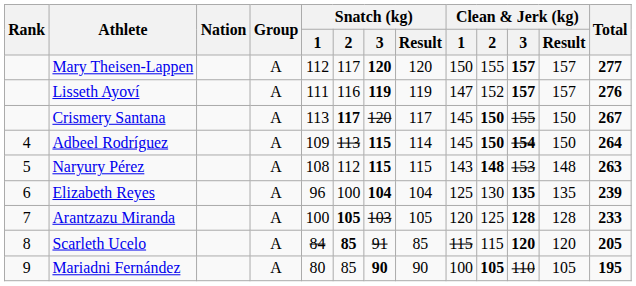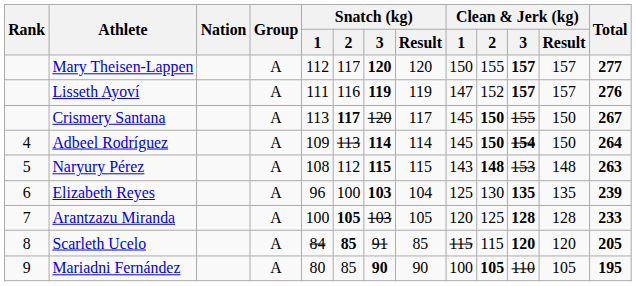 <table class="wikitable sortable" style="text-align:center;">
 <tr>
 <th rowspan=2>Rank</th>
 <th rowspan=2>Athlete</th>
 <th rowspan=2>Nation</th>
 <th rowspan=2>Group</th>
 <th colspan=4>Snatch (kg)</th>
 <th colspan=4>Clean & Jerk (kg)</th>
 <th rowspan=2>Total</th>
 </tr>
 <tr>
 <th>1</th>
 <th>2</th>
 <th>3</th>
 <th>Result</th>
 <th>1</th>
 <th>2</th>
 <th>3</th>
 <th>Result</th>
 </tr>
 <tr>
 <td></td>
 <td align=left><a href='#'>Mary Theisen-Lappen</a></td>
 <td align=left></td>
 <td>A</td>
 <td>112</td>
 <td>117</td>
 <td><strong>120</strong></td>
 <td>120</td>
 <td>150</td>
 <td>155</td>
 <td><strong>157</strong></td>
 <td>157</td>
 <td><strong>277</strong></td>
 </tr>
 <tr>
 <td></td>
 <td align=left><a href='#'>Lisseth Ayoví</a></td>
 <td align=left></td>
 <td>A</td>
 <td>111</td>
 <td>116</td>
 <td><strong>119</strong></td>
 <td>119</td>
 <td>147</td>
 <td>152</td>
 <td><strong>157</strong></td>
 <td>157</td>
 <td><strong>276</strong></td>
 </tr>
 <tr>
 <td></td>
 <td align=left><a href='#'>Crismery Santana</a></td>
 <td align=left></td>
 <td>A</td>
 <td>113</td>
 <td><strong>117</strong></td>
 <td><s>120</s></td>
 <td>117</td>
 <td>145</td>
 <td><strong>150</strong></td>
 <td><s>155</s></td>
 <td>150</td>
 <td><strong>267</strong></td>
 </tr>
 <tr>
 <td>4</td>
 <td align=left><a href='#'>Adbeel Rodríguez</a></td>
 <td align=left></td>
 <td>A</td>
 <td>109</td>
 <td><s>113</s></td>
-<td><strong>115</strong></td>
+<td><strong>114</strong></td>
 <td>114</td>
 <td>145</td>
 <td><strong>150</strong></td>
 <td><strong><s>154</s></strong></td>
 <td>150</td>
 <td><strong>264</strong></td>
 </tr>
 <tr>
 <td>5</td>
 <td align=left><a href='#'>Naryury Pérez</a></td>
 <td align=left></td>
 <td>A</td>
 <td>108</td>
 <td>112</td>
 <td><strong>115</strong></td>
 <td>115</td>
 <td>143</td>
 <td><strong>148</strong></td>
 <td><s>153</s></td>
 <td>148</td>
 <td><strong>263</strong></td>
 </tr>
 <tr>
 <td>6</td>
 <td align=left><a href='#'>Elizabeth Reyes</a></td>
 <td align=left></td>
 <td>A</td>
 <td>96</td>
 <td>100</td>
-<td><strong>104</strong></td>
+<td><strong>103</strong></td>
 <td>104</td>
 <td>125</td>
 <td>130</td>
 <td><strong>135</strong></td>
 <td>135</td>
 <td><strong>239</strong></td>
 </tr>
 <tr>
 <td>7</td>
 <td align=left><a href='#'>Arantzazu Miranda</a></td>
 <td align=left></td>
 <td>A</td>
 <td>100</td>
 <td><strong>105</strong></td>
 <td><s>103</s></td>
 <td>105</td>
 <td>120</td>
 <td>125</td>
 <td><strong>128</strong></td>
 <td>128</td>
 <td><strong>233</strong></td>
 </tr>
 <tr>
 <td>8</td>
 <td align=left><a href='#'>Scarleth Ucelo</a></td>
 <td align=left></td>
 <td>A</td>
 <td><s>84</s></td>
 <td><strong>85</strong></td>
 <td><s>91</s></td>
 <td>85</td>
 <td><s>115</s></td>
 <td>115</td>
 <td><strong>120</strong></td>
 <td>120</td>
 <td><strong>205</strong></td>
 </tr>
 <tr>
 <td>9</td>
 <td align=left><a href='#'>Mariadni Fernández</a></td>
 <td align=left></td>
 <td>A</td>
 <td>80</td>
 <td>85</td>
 <td><strong>90</strong></td>
 <td>90</td>
 <td>100</td>
 <td><strong>105</strong></td>
 <td><s>110</s></td>
 <td>105</td>
 <td><strong>195</strong></td>
 </tr>
 </table>
